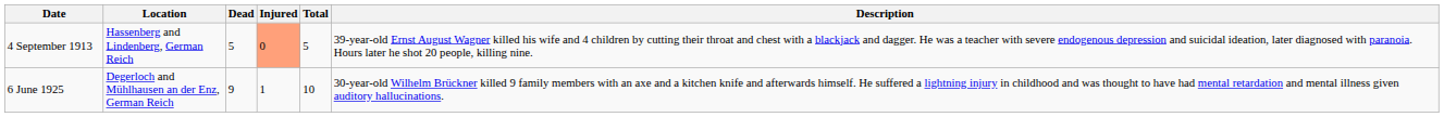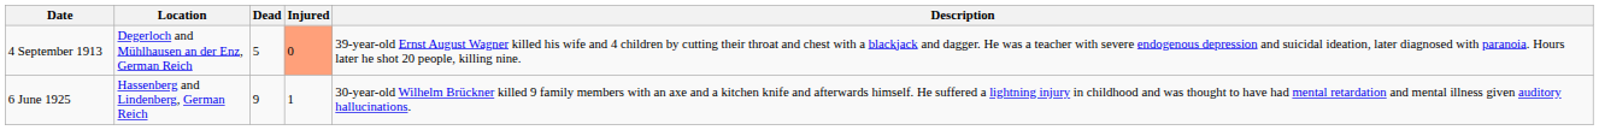 <table class="wikitable sortable">
 <tr>
 <th scope="col" style="width: 8rem;">Date</th>
 <th scope="col" style="width: 10rem;">Location</th>
 <th data-sort-type=number>Dead</th>
 <th data-sort-type=number>Injured</th>
-<th data-sort-type=number>Total</th>
 <th class=unsortable>Description</th>
 </tr>
 <tr>
 <td>4 September 1913</td>
-<td><a href='#'>Hassenberg</a> and <a href='#'>Lindenberg</a>, <a href='#'>German Reich</a></td>
+<td><a href='#'>Degerloch</a> and <a href='#'>Mühlhausen an der Enz</a>, <a href='#'>German Reich</a></td>
 <td>5</td>
 <td style="background: lightsalmon;">0</td>
-<td>5</td>
 <td>39-year-old <a href='#'>Ernst August Wagner</a> killed his wife and 4 children by cutting their throat and chest with a <a href='#'>blackjack</a> and dagger. He was a teacher with severe <a href='#'>endogenous depression</a> and suicidal ideation, later diagnosed with <a href='#'>paranoia</a>. Hours later he shot 20 people, killing nine.</td>
 </tr>
 <tr>
 <td>6 June 1925</td>
-<td><a href='#'>Degerloch</a> and <a href='#'>Mühlhausen an der Enz</a>, <a href='#'>German Reich</a></td>
+<td><a href='#'>Hassenberg</a> and <a href='#'>Lindenberg</a>, <a href='#'>German Reich</a></td>
 <td>9</td>
 <td>1</td>
-<td>10</td>
 <td>30-year-old <a href='#'>Wilhelm Brückner</a> killed 9 family members with an axe and a kitchen knife and afterwards himself. He suffered a <a href='#'>lightning injury</a> in childhood and was thought to have had <a href='#'>mental retardation</a> and mental illness given <a href='#'>auditory hallucinations</a>.</td>
 </tr>
 </table>
